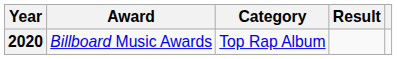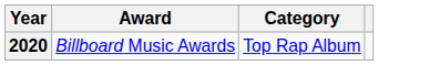 <table class="wikitable plainrowheaders" style="border:none; margin:0;">
 <tr>
 <th scope="col">Year</th>
 <th scope="col">Award</th>
 <th scope="col">Category</th>
-<th scope="col">Result</th>
 <th scope="col" class="unsortable"></th>
 </tr>
 <tr>
 <th scope="row">2020</th>
 <td><a href='#'><em>Billboard</em> Music Awards</a></td>
 <td><a href='#'>Top Rap Album</a></td>
 <td></td>
-<td></td>
 </tr>
 </table>
